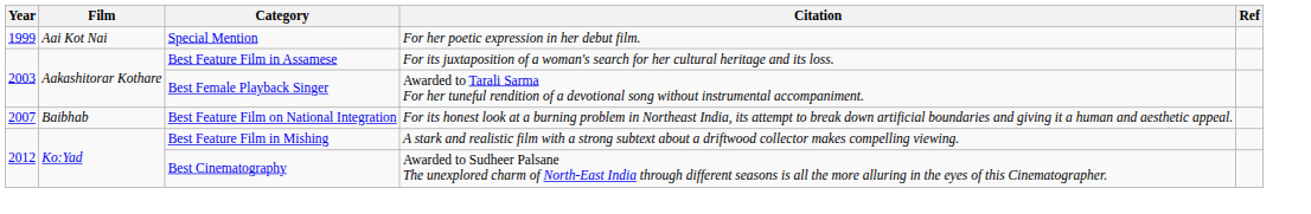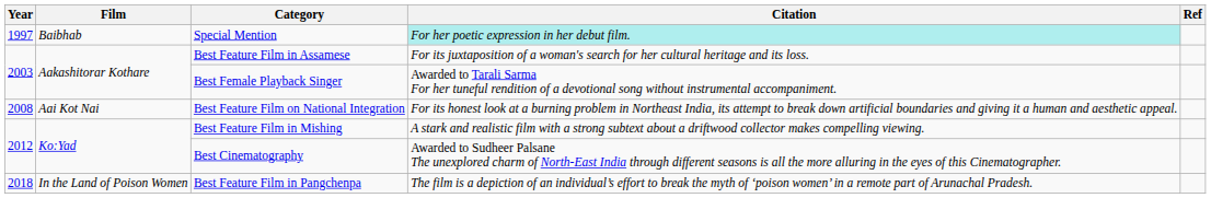 <table class="wikitable">
 <tr>
 <th>Year</th>
 <th>Film</th>
 <th>Category</th>
 <th>Citation</th>
 <th>Ref</th>
 </tr>
 <tr>
-<td><a href='#'>1999</a></td>
-<td><em>Aai Kot Nai</em></td>
+<td><a href='#'>1997</a></td>
+<td><em>Baibhab</em></td>
 <td><a href='#'>Special Mention</a></td>
-<td><em>For her poetic expression in her debut film.</em></td>
+<td style="background: paleturquoise;"><em>For her poetic expression in her debut film.</em></td>
 <td align="center"></td>
 </tr>
 <tr>
 <td rowspan=2><a href='#'>2003</a></td>
 <td rowspan=2><em>Aakashitorar Kothare</em></td>
 <td><a href='#'>Best Feature Film in Assamese</a></td>
 <td><em>For its juxtaposition of a woman's search for her cultural heritage and its loss.</em></td>
 <td align="center"></td>
 </tr>
 <tr>
 <td><a href='#'>Best Female Playback Singer</a></td>
 <td>Awarded to <a href='#'>Tarali Sarma</a><br><em>For her tuneful rendition of a devotional song without instrumental accompaniment.</em></td>
 <td align="center"></td>
 </tr>
 <tr>
-<td><a href='#'>2007</a></td>
-<td><em>Baibhab</em></td>
+<td><a href='#'>2008</a></td>
+<td><em>Aai Kot Nai</em></td>
 <td><a href='#'>Best Feature Film on National Integration</a></td>
 <td><em>For its honest look at a burning problem in Northeast India, its attempt to break down artificial boundaries and giving it a human and aesthetic appeal.</em></td>
 <td align="center"></td>
 </tr>
 <tr>
 <td rowspan=2><a href='#'>2012</a></td>
 <td rowspan=2><em><a href='#'>Ko:Yad</a></em></td>
 <td><a href='#'>Best Feature Film in Mishing</a></td>
 <td><em>A stark and realistic film with a strong subtext about a driftwood collector makes compelling viewing.</em></td>
 <td align="center"></td>
 </tr>
 <tr>
 <td><a href='#'>Best Cinematography</a></td>
 <td>Awarded to Sudheer Palsane<br><em>The unexplored charm of <a href='#'>North-East India</a> through different seasons is all the more alluring in the eyes of this Cinematographer.</em></td>
 <td align="center"></td>
 </tr>
+<tr>
+<td><a href='#'>2018</a></td>
+<td><em>In the Land of Poison Women</em></td>
+<td><a href='#'>Best Feature Film in Pangchenpa</a></td>
+<td><em>The film is a depiction of an individual’s effort to break the myth of ‘poison women’ in a remote part of Arunachal Pradesh.</em></td>
+<td></td>
+</tr>
 </table>
